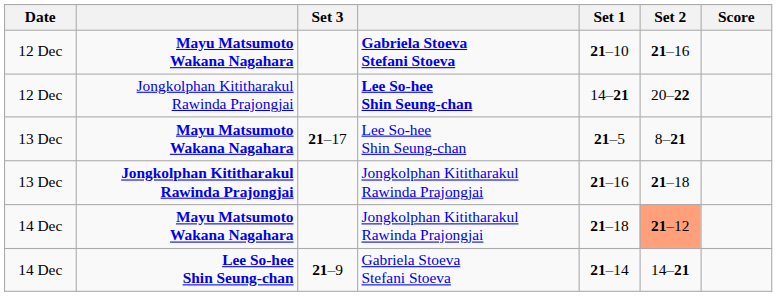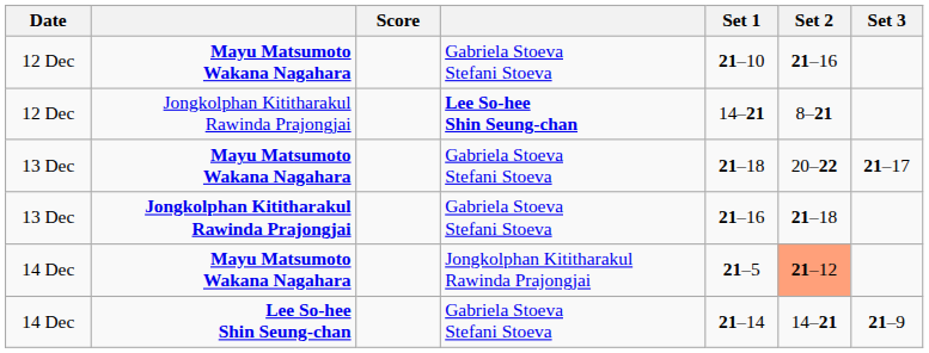 <table class="wikitable" style="text-align: center; font-size:90%">
 <tr>
 <th width="60">Date</th>
 <th align="right" width="200"></th>
-<th width="50">Set 3</th>
+<th width="60">Score</th>
 <th align="left" width="200"></th>
 <th width="50">Set 1</th>
 <th width="50">Set 2</th>
-<th width="60">Score</th>
+<th width="50">Set 3</th>
 </tr>
 <tr>
 <td>12 Dec</td>
 <td align="right"><strong><a href='#'>Mayu Matsumoto</a> <br><a href='#'>Wakana Nagahara</a> </strong></td>
-<td></td>
-<td align="left"><strong> <a href='#'>Gabriela Stoeva</a><br> <a href='#'>Stefani Stoeva</a></strong></td>
+<td align="center"></td>
+<td align="left"> <a href='#'>Gabriela Stoeva</a><br> <a href='#'>Stefani Stoeva</a></td>
 <td><strong>21</strong>–10</td>
 <td><strong>21</strong>–16</td>
-<td align="center"></td>
+<td></td>
 </tr>
 <tr>
 <td>12 Dec</td>
 <td align="right"><a href='#'>Jongkolphan Kititharakul</a> <br><a href='#'>Rawinda Prajongjai</a> </td>
-<td></td>
+<td align="center"></td>
 <td align="left"><strong> <a href='#'>Lee So-hee</a><br> <a href='#'>Shin Seung-chan</a></strong></td>
 <td>14–<strong>21</strong></td>
-<td>20–<strong>22</strong></td>
-<td align="center"></td>
+<td>8–<strong>21</strong></td>
+<td></td>
 </tr>
 <tr>
 <td>13 Dec</td>
 <td align="right"><strong><a href='#'>Mayu Matsumoto</a> <br><a href='#'>Wakana Nagahara</a> </strong></td>
+<td align="center"></td>
+<td align="left"> <a href='#'>Gabriela Stoeva</a><br> <a href='#'>Stefani Stoeva</a></td>
+<td><strong>21</strong>–18</td>
+<td>20–<strong>22</strong></td>
 <td><strong>21</strong>–17</td>
-<td align="left"> <a href='#'>Lee So-hee</a><br> <a href='#'>Shin Seung-chan</a></td>
-<td><strong>21</strong>–5</td>
-<td>8–<strong>21</strong></td>
-<td align="center"></td>
 </tr>
 <tr>
 <td>13 Dec</td>
 <td align="right"><strong><a href='#'>Jongkolphan Kititharakul</a> <br><a href='#'>Rawinda Prajongjai</a> </strong></td>
-<td></td>
-<td align="left"> <a href='#'>Jongkolphan Kititharakul</a><br> <a href='#'>Rawinda Prajongjai</a></td>
+<td align="center"></td>
+<td align="left"> <a href='#'>Gabriela Stoeva</a><br> <a href='#'>Stefani Stoeva</a></td>
 <td><strong>21</strong>–16</td>
 <td><strong>21</strong>–18</td>
-<td align="center"></td>
+<td></td>
 </tr>
 <tr>
 <td>14 Dec</td>
 <td align="right"><strong><a href='#'>Mayu Matsumoto</a> <br><a href='#'>Wakana Nagahara</a> </strong></td>
+<td align="center"></td>
+<td align="left"> <a href='#'>Jongkolphan Kititharakul</a><br> <a href='#'>Rawinda Prajongjai</a></td>
+<td><strong>21</strong>–5</td>
+<td style="background: lightsalmon;"><strong>21</strong>–12</td>
 <td></td>
-<td align="left"> <a href='#'>Jongkolphan Kititharakul</a><br> <a href='#'>Rawinda Prajongjai</a></td>
-<td><strong>21</strong>–18</td>
-<td style="background: lightsalmon;"><strong>21</strong>–12</td>
-<td align="center"></td>
 </tr>
 <tr>
 <td>14 Dec</td>
 <td align="right"><strong><a href='#'>Lee So-hee</a> <br><a href='#'>Shin Seung-chan</a> </strong></td>
-<td><strong>21</strong>–9</td>
+<td align="center"></td>
 <td align="left"> <a href='#'>Gabriela Stoeva</a><br> <a href='#'>Stefani Stoeva</a></td>
 <td><strong>21</strong>–14</td>
 <td>14–<strong>21</strong></td>
-<td align="center"></td>
+<td><strong>21</strong>–9</td>
 </tr>
 </table>
